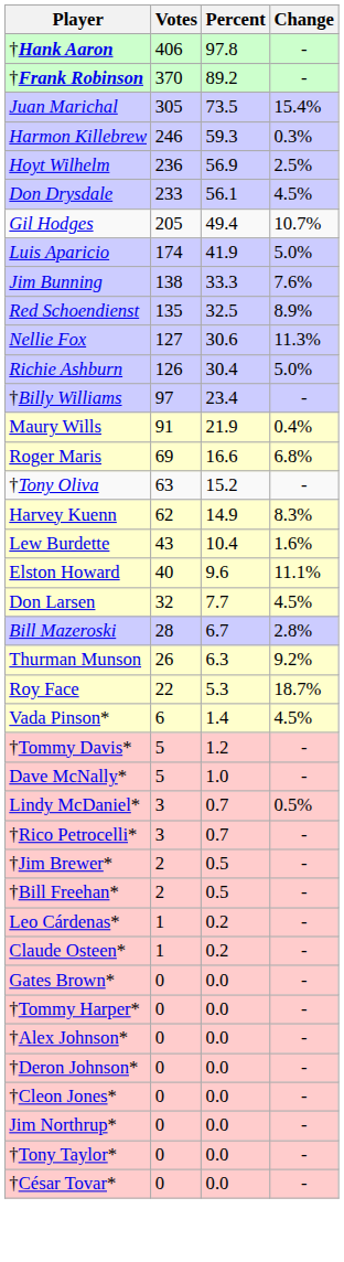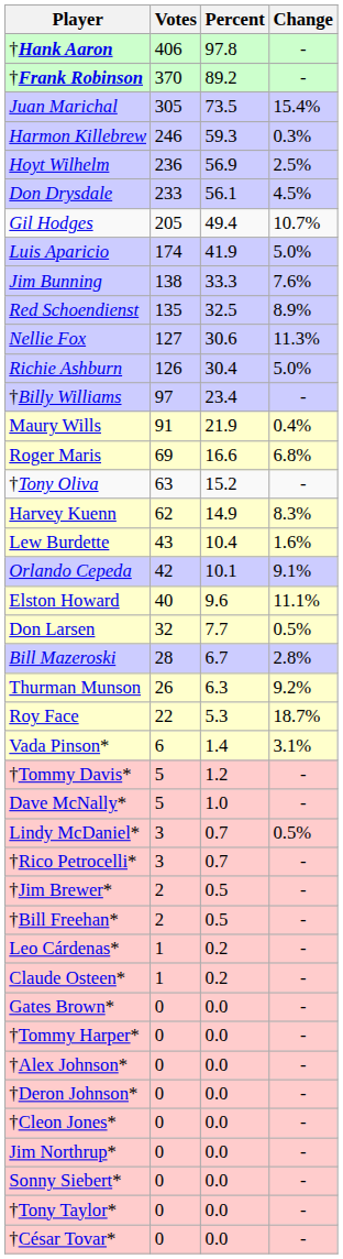 <table class="wikitable sortable">
 <tr>
 <th>Player</th>
 <th>Votes</th>
 <th>Percent</th>
 <th>Change</th>
 </tr>
 <tr bgcolor="#ccffcc">
 <td>†<strong><em><a href='#'>Hank Aaron</a></em></strong></td>
 <td>406</td>
 <td>97.8</td>
 <td align=center>-</td>
 </tr>
 <tr bgcolor="#ccffcc">
 <td>†<strong><em><a href='#'>Frank Robinson</a></em></strong></td>
 <td>370</td>
 <td>89.2</td>
 <td align=center>-</td>
 </tr>
 <tr bgcolor="#ccccff">
 <td><em><a href='#'>Juan Marichal</a></em></td>
 <td>305</td>
 <td>73.5</td>
 <td align="left"> 15.4%</td>
 </tr>
 <tr bgcolor="#ccccff">
 <td><em><a href='#'>Harmon Killebrew</a></em></td>
 <td>246</td>
 <td>59.3</td>
 <td align="left"> 0.3%</td>
 </tr>
 <tr bgcolor="#ccccff">
 <td><em><a href='#'>Hoyt Wilhelm</a></em></td>
 <td>236</td>
 <td>56.9</td>
 <td align="left"> 2.5%</td>
 </tr>
 <tr bgcolor="#ccccff">
 <td><em><a href='#'>Don Drysdale</a></em></td>
 <td>233</td>
 <td>56.1</td>
 <td align="left"> 4.5%</td>
 </tr>
 <tr -bgcolor="#ccccff">
 <td><em><a href='#'>Gil Hodges</a></em></td>
 <td>205</td>
 <td>49.4</td>
 <td align="left"> 10.7%</td>
 </tr>
 <tr bgcolor="#ccccff">
 <td><em><a href='#'>Luis Aparicio</a></em></td>
 <td>174</td>
 <td>41.9</td>
 <td align="left"> 5.0%</td>
 </tr>
 <tr bgcolor="#ccccff">
 <td><em><a href='#'>Jim Bunning</a></em></td>
 <td>138</td>
 <td>33.3</td>
 <td align="left"> 7.6%</td>
 </tr>
 <tr bgcolor="#ccccff">
 <td><em><a href='#'>Red Schoendienst</a></em></td>
 <td>135</td>
 <td>32.5</td>
 <td align="left"> 8.9%</td>
 </tr>
 <tr bgcolor="#ccccff">
 <td><em><a href='#'>Nellie Fox</a></em></td>
 <td>127</td>
 <td>30.6</td>
 <td align="left"> 11.3%</td>
 </tr>
 <tr bgcolor="#ccccff">
 <td><em><a href='#'>Richie Ashburn</a></em></td>
 <td>126</td>
 <td>30.4</td>
 <td align="left"> 5.0%</td>
 </tr>
 <tr bgcolor="#ccccff">
 <td>†<em><a href='#'>Billy Williams</a></em></td>
 <td>97</td>
 <td>23.4</td>
 <td align=center>-</td>
 </tr>
 <tr bgcolor="#ffffcc">
 <td><a href='#'>Maury Wills</a></td>
 <td>91</td>
 <td>21.9</td>
 <td align="left"> 0.4%</td>
 </tr>
 <tr bgcolor="#ffffcc">
 <td><a href='#'>Roger Maris</a></td>
 <td>69</td>
 <td>16.6</td>
 <td align="left"> 6.8%</td>
 </tr>
 <tr -bgcolor="#ccccff">
 <td>†<em><a href='#'>Tony Oliva</a></em></td>
 <td>63</td>
 <td>15.2</td>
 <td align=center>-</td>
 </tr>
 <tr bgcolor="#ffffcc">
 <td><a href='#'>Harvey Kuenn</a></td>
 <td>62</td>
 <td>14.9</td>
 <td align="left"> 8.3%</td>
 </tr>
 <tr bgcolor="#ffffcc">
 <td><a href='#'>Lew Burdette</a></td>
 <td>43</td>
 <td>10.4</td>
 <td align="left"> 1.6%</td>
 </tr>
+<tr bgcolor="#ccccff">
+<td><em><a href='#'>Orlando Cepeda</a></em></td>
+<td>42</td>
+<td>10.1</td>
+<td align="left"> 9.1%</td>
+</tr>
 <tr bgcolor="#ffffcc">
 <td><a href='#'>Elston Howard</a></td>
 <td>40</td>
 <td>9.6</td>
 <td align="left"> 11.1%</td>
 </tr>
 <tr bgcolor="#ffffcc">
 <td><a href='#'>Don Larsen</a></td>
 <td>32</td>
 <td>7.7</td>
-<td align="left"> 4.5%</td>
+<td align="left"> 0.5%</td>
 </tr>
 <tr bgcolor="#ccccff">
 <td><em><a href='#'>Bill Mazeroski</a></em></td>
 <td>28</td>
 <td>6.7</td>
 <td align="left"> 2.8%</td>
 </tr>
 <tr bgcolor="#ffffcc">
 <td><a href='#'>Thurman Munson</a></td>
 <td>26</td>
 <td>6.3</td>
 <td align="left"> 9.2%</td>
 </tr>
 <tr bgcolor="#ffffcc">
 <td><a href='#'>Roy Face</a></td>
 <td>22</td>
 <td>5.3</td>
 <td align="left"> 18.7%</td>
 </tr>
 <tr bgcolor="#ffffcc">
 <td><a href='#'>Vada Pinson</a>*</td>
 <td>6</td>
 <td>1.4</td>
-<td align="left"> 4.5%</td>
+<td align="left"> 3.1%</td>
 </tr>
 <tr bgcolor="#ffcccc">
 <td>†<a href='#'>Tommy Davis</a>*</td>
 <td>5</td>
 <td>1.2</td>
 <td align=center>-</td>
 </tr>
 <tr bgcolor="#ffcccc">
 <td><a href='#'>Dave McNally</a>*</td>
 <td>5</td>
 <td>1.0</td>
 <td align=center>-</td>
 </tr>
 <tr bgcolor="#ffcccc">
 <td><a href='#'>Lindy McDaniel</a>*</td>
 <td>3</td>
 <td>0.7</td>
 <td align="left"> 0.5%</td>
 </tr>
 <tr bgcolor="#ffcccc">
 <td>†<a href='#'>Rico Petrocelli</a>*</td>
 <td>3</td>
 <td>0.7</td>
 <td align=center>-</td>
 </tr>
 <tr bgcolor="#ffcccc">
 <td>†<a href='#'>Jim Brewer</a>*</td>
 <td>2</td>
 <td>0.5</td>
 <td align=center>-</td>
 </tr>
 <tr bgcolor="#ffcccc">
 <td>†<a href='#'>Bill Freehan</a>*</td>
 <td>2</td>
 <td>0.5</td>
 <td align=center>-</td>
 </tr>
 <tr bgcolor="#ffcccc">
 <td><a href='#'>Leo Cárdenas</a>*</td>
 <td>1</td>
 <td>0.2</td>
 <td align=center>-</td>
 </tr>
 <tr bgcolor="#ffcccc">
 <td><a href='#'>Claude Osteen</a>*</td>
 <td>1</td>
 <td>0.2</td>
 <td align=center>-</td>
 </tr>
 <tr bgcolor="#ffcccc">
 <td><a href='#'>Gates Brown</a>*</td>
 <td>0</td>
 <td>0.0</td>
 <td align=center>-</td>
 </tr>
 <tr bgcolor="#ffcccc">
 <td>†<a href='#'>Tommy Harper</a>*</td>
 <td>0</td>
 <td>0.0</td>
 <td align=center>-</td>
 </tr>
 <tr bgcolor="#ffcccc">
 <td>†<a href='#'>Alex Johnson</a>*</td>
 <td>0</td>
 <td>0.0</td>
 <td align=center>-</td>
 </tr>
 <tr bgcolor="#ffcccc">
 <td>†<a href='#'>Deron Johnson</a>*</td>
 <td>0</td>
 <td>0.0</td>
 <td align=center>-</td>
 </tr>
 <tr bgcolor="#ffcccc">
 <td>†<a href='#'>Cleon Jones</a>*</td>
 <td>0</td>
 <td>0.0</td>
 <td align=center>-</td>
 </tr>
 <tr bgcolor="#ffcccc">
 <td><a href='#'>Jim Northrup</a>*</td>
 <td>0</td>
 <td>0.0</td>
 <td align=center>-</td>
 </tr>
 <tr bgcolor="#ffcccc">
+<td><a href='#'>Sonny Siebert</a>*</td>
+<td>0</td>
+<td>0.0</td>
+<td align=center>-</td>
+</tr>
+<tr bgcolor="#ffcccc">
 <td>†<a href='#'>Tony Taylor</a>*</td>
 <td>0</td>
 <td>0.0</td>
 <td align=center>-</td>
 </tr>
 <tr bgcolor="#ffcccc">
 <td>†<a href='#'>César Tovar</a>*</td>
 <td>0</td>
 <td>0.0</td>
 <td align=center>-</td>
 </tr>
 </table>
